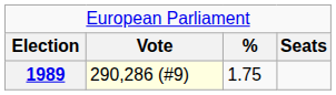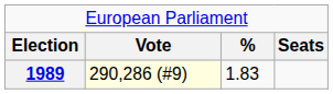 <table class="wikitable" style="font-size:97%;">
 <tr>
 <td align="center" colspan="4"><a href='#'>European Parliament</a></td>
 </tr>
 <tr>
 <th width="65">Election</th>
 <th width="115">Vote</th>
 <th width="40">%</th>
 <th>Seats</th>
 </tr>
 <tr>
 <th><a href='#'>1989</a></th>
 <td style="background: lightyellow;">290,286 (#9)</td>
-<td>1.75</td>
+<td>1.83</td>
 <td></td>
 </tr>
 </table>
